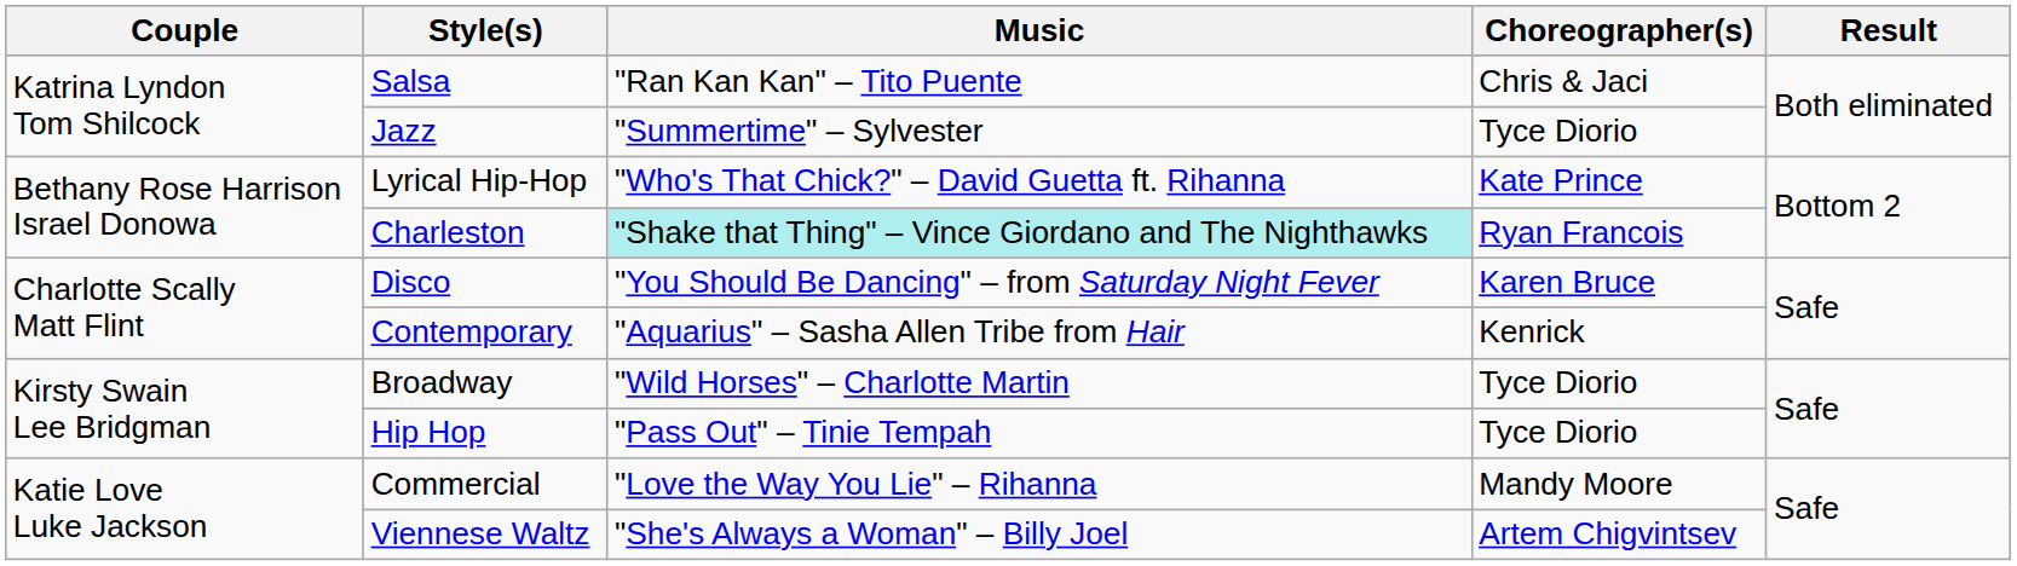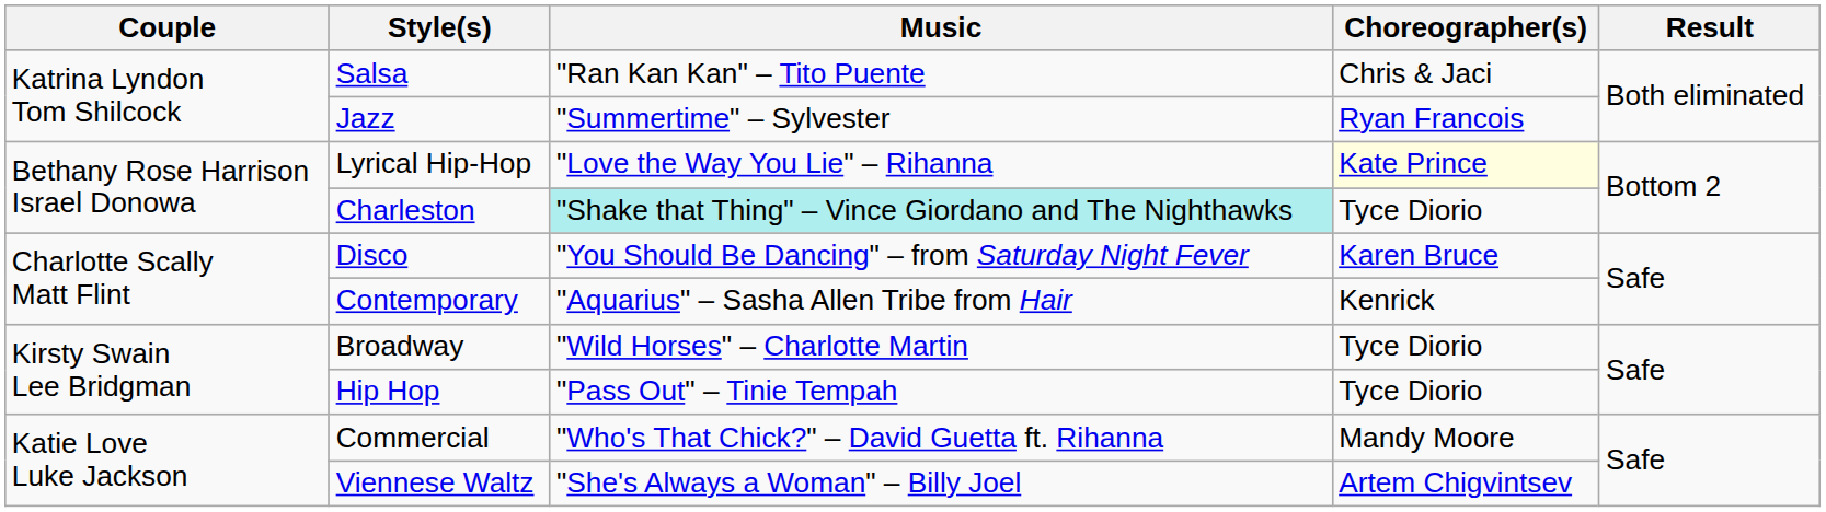 <table class="wikitable" style="width:80%;">
 <tr>
 <th>Couple</th>
 <th>Style(s)</th>
 <th>Music</th>
 <th>Choreographer(s)</th>
 <th>Result</th>
 </tr>
 <tr>
 <td rowspan="2">Katrina Lyndon<br>Tom Shilcock</td>
 <td><a href='#'>Salsa</a></td>
 <td>"Ran Kan Kan" – <a href='#'>Tito Puente</a></td>
 <td>Chris & Jaci</td>
 <td rowspan="2">Both eliminated</td>
 </tr>
 <tr>
 <td><a href='#'>Jazz</a></td>
 <td>"<a href='#'>Summertime</a>" – Sylvester</td>
-<td>Tyce Diorio</td>
+<td><a href='#'>Ryan Francois</a></td>
 </tr>
 <tr>
 <td rowspan="2">Bethany Rose Harrison<br>Israel Donowa</td>
 <td>Lyrical Hip-Hop</td>
-<td>"<a href='#'>Who's That Chick?</a>" – <a href='#'>David Guetta</a> ft. <a href='#'>Rihanna</a></td>
-<td><a href='#'>Kate Prince</a></td>
+<td>"<a href='#'>Love the Way You Lie</a>" – <a href='#'>Rihanna</a></td>
+<td style="background: lightyellow;"><a href='#'>Kate Prince</a></td>
 <td rowspan="2">Bottom 2</td>
 </tr>
 <tr>
 <td><a href='#'>Charleston</a></td>
 <td style="background: paleturquoise;">"Shake that Thing" – Vince Giordano and The Nighthawks</td>
-<td><a href='#'>Ryan Francois</a></td>
+<td>Tyce Diorio</td>
 </tr>
 <tr>
 <td rowspan="2">Charlotte Scally<br>Matt Flint</td>
 <td><a href='#'>Disco</a></td>
 <td>"<a href='#'>You Should Be Dancing</a>" – from <em><a href='#'>Saturday Night Fever</a></em></td>
 <td><a href='#'>Karen Bruce</a></td>
 <td rowspan="2">Safe</td>
 </tr>
 <tr>
 <td><a href='#'>Contemporary</a></td>
 <td>"<a href='#'>Aquarius</a>" – Sasha Allen Tribe from <em><a href='#'>Hair</a></em></td>
 <td>Kenrick</td>
 </tr>
 <tr>
 <td rowspan="2">Kirsty Swain<br>Lee Bridgman</td>
 <td>Broadway</td>
 <td>"<a href='#'>Wild Horses</a>" – <a href='#'>Charlotte Martin</a></td>
 <td>Tyce Diorio</td>
 <td rowspan="2">Safe</td>
 </tr>
 <tr>
 <td><a href='#'>Hip Hop</a></td>
 <td>"<a href='#'>Pass Out</a>" – <a href='#'>Tinie Tempah</a></td>
 <td>Tyce Diorio</td>
 </tr>
 <tr>
 <td rowspan="2">Katie Love<br>Luke Jackson</td>
 <td>Commercial</td>
-<td>"<a href='#'>Love the Way You Lie</a>" – <a href='#'>Rihanna</a></td>
+<td>"<a href='#'>Who's That Chick?</a>" – <a href='#'>David Guetta</a> ft. <a href='#'>Rihanna</a></td>
 <td>Mandy Moore</td>
 <td rowspan="2">Safe</td>
 </tr>
 <tr>
 <td><a href='#'>Viennese Waltz</a></td>
 <td>"<a href='#'>She's Always a Woman</a>" – <a href='#'>Billy Joel</a></td>
 <td><a href='#'>Artem Chigvintsev</a></td>
 </tr>
 </table>
